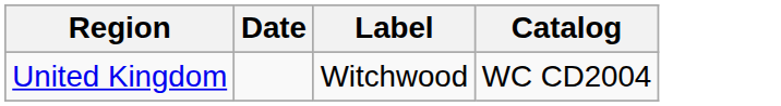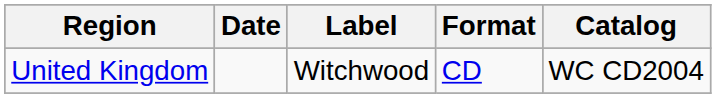 <table class="wikitable">
 <tr>
 <th>Region</th>
 <th>Date</th>
 <th>Label</th>
+<th>Format</th>
 <th>Catalog</th>
 </tr>
 <tr>
 <td><a href='#'>United Kingdom</a></td>
 <td></td>
 <td>Witchwood</td>
+<td><a href='#'>CD</a></td>
 <td>WC CD2004</td>
 </tr>
 </table>
